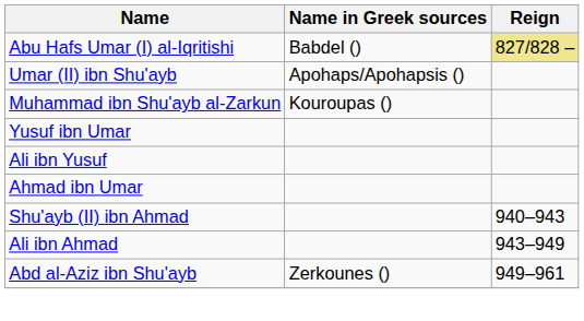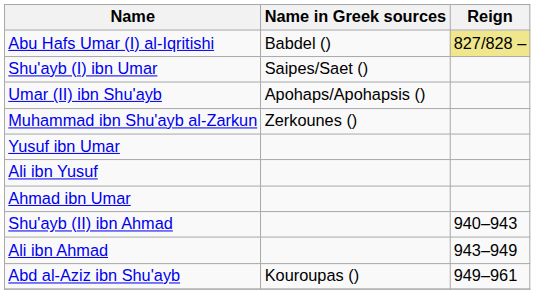 <table class=wikitable>
 <tr>
 <th scope=col>Name</th>
 <th scope=col>Name in Greek sources</th>
 <th scope=col>Reign</th>
 </tr>
 <tr>
 <td><a href='#'>Abu Hafs Umar (I) al-Iqritishi</a></td>
 <td>Babdel ()</td>
 <td style="background: khaki;">827/828 – </td>
 </tr>
 <tr>
+<td><a href='#'>Shu'ayb (I) ibn Umar</a></td>
+<td>Saipes/Saet ()</td>
+<td></td>
+</tr>
+<tr>
 <td><a href='#'>Umar (II) ibn Shu'ayb</a></td>
 <td>Apohaps/Apohapsis ()</td>
 <td></td>
 </tr>
 <tr>
 <td><a href='#'>Muhammad ibn Shu'ayb al-Zarkun</a></td>
-<td>Kouroupas ()</td>
+<td>Zerkounes ()</td>
 <td></td>
 </tr>
 <tr>
 <td><a href='#'>Yusuf ibn Umar</a></td>
 <td></td>
 <td></td>
 </tr>
 <tr>
 <td><a href='#'>Ali ibn Yusuf</a></td>
 <td></td>
 <td></td>
 </tr>
 <tr>
 <td><a href='#'>Ahmad ibn Umar</a></td>
 <td></td>
 <td></td>
 </tr>
 <tr>
 <td><a href='#'>Shu'ayb (II) ibn Ahmad</a></td>
 <td></td>
 <td>940–943</td>
 </tr>
 <tr>
 <td><a href='#'>Ali ibn Ahmad</a></td>
 <td></td>
 <td>943–949</td>
 </tr>
 <tr>
 <td><a href='#'>Abd al-Aziz ibn Shu'ayb</a></td>
-<td>Zerkounes ()</td>
+<td>Kouroupas ()</td>
 <td>949–961</td>
 </tr>
 <tr>
 </tr>
 </table>
